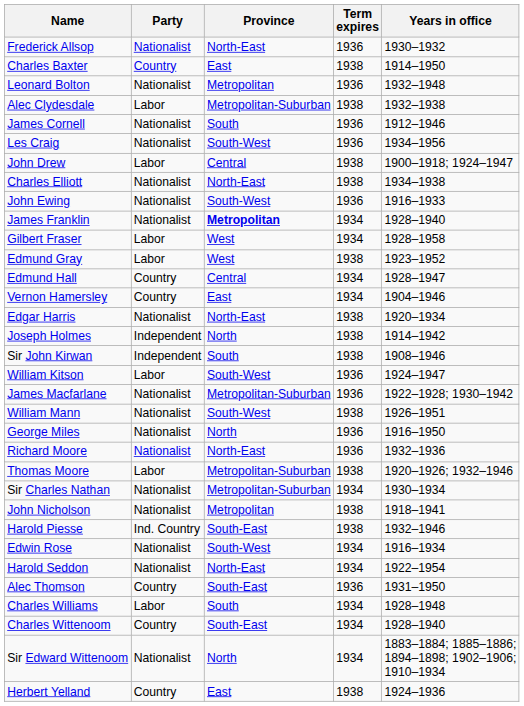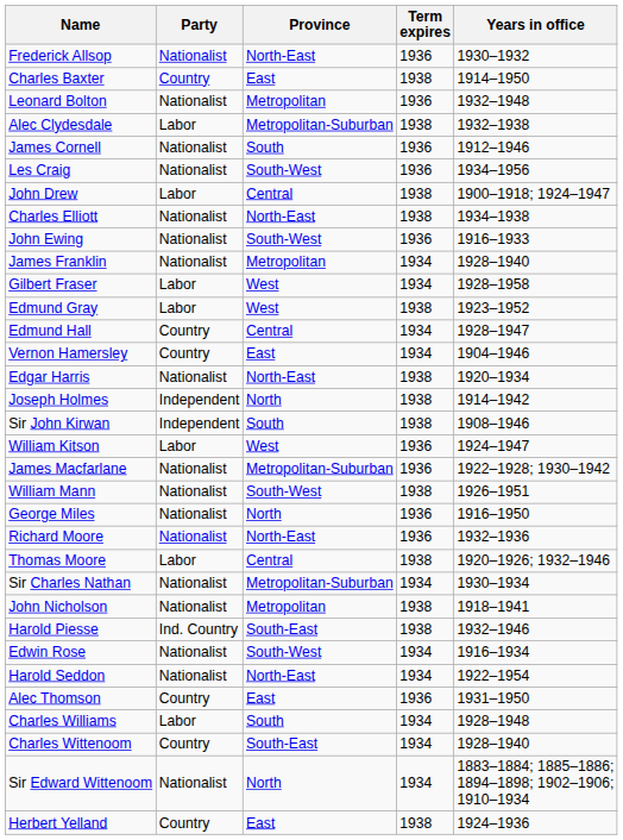 <table class="wikitable sortable">
 <tr>
 <th><strong>Name</strong></th>
 <th><strong>Party</strong></th>
 <th><strong>Province</strong></th>
 <th><strong>Term<br>expires</strong></th>
 <th><strong>Years in office</strong></th>
 </tr>
 <tr>
 <td><a href='#'>Frederick Allsop</a></td>
 <td><a href='#'>Nationalist</a></td>
 <td><a href='#'>North-East</a></td>
 <td>1936</td>
 <td>1930–1932</td>
 </tr>
 <tr>
 <td><a href='#'>Charles Baxter</a></td>
 <td><a href='#'>Country</a></td>
 <td><a href='#'>East</a></td>
 <td>1938</td>
 <td>1914–1950</td>
 </tr>
 <tr>
 <td><a href='#'>Leonard Bolton</a></td>
 <td>Nationalist</td>
 <td><a href='#'>Metropolitan</a></td>
 <td>1936</td>
 <td>1932–1948</td>
 </tr>
 <tr>
 <td><a href='#'>Alec Clydesdale</a></td>
 <td>Labor</td>
 <td><a href='#'>Metropolitan-Suburban</a></td>
 <td>1938</td>
 <td>1932–1938</td>
 </tr>
 <tr>
 <td><a href='#'>James Cornell</a></td>
 <td>Nationalist</td>
 <td><a href='#'>South</a></td>
 <td>1936</td>
 <td>1912–1946</td>
 </tr>
 <tr>
 <td><a href='#'>Les Craig</a></td>
 <td>Nationalist</td>
 <td><a href='#'>South-West</a></td>
 <td>1936</td>
 <td>1934–1956</td>
 </tr>
 <tr>
 <td><a href='#'>John Drew</a></td>
 <td>Labor</td>
 <td><a href='#'>Central</a></td>
 <td>1938</td>
 <td>1900–1918; 1924–1947</td>
 </tr>
 <tr>
 <td><a href='#'>Charles Elliott</a></td>
 <td>Nationalist</td>
 <td><a href='#'>North-East</a></td>
 <td>1938</td>
 <td>1934–1938</td>
 </tr>
 <tr>
 <td><a href='#'>John Ewing</a></td>
 <td>Nationalist</td>
 <td><a href='#'>South-West</a></td>
 <td>1936</td>
 <td>1916–1933</td>
 </tr>
 <tr>
 <td><a href='#'>James Franklin</a></td>
 <td>Nationalist</td>
-<td><strong><a href='#'>Metropolitan</a></strong></td>
+<td><a href='#'>Metropolitan</a></td>
 <td>1934</td>
 <td>1928–1940</td>
 </tr>
 <tr>
 <td><a href='#'>Gilbert Fraser</a></td>
 <td>Labor</td>
 <td><a href='#'>West</a></td>
 <td>1934</td>
 <td>1928–1958</td>
 </tr>
 <tr>
 <td><a href='#'>Edmund Gray</a></td>
 <td>Labor</td>
 <td><a href='#'>West</a></td>
 <td>1938</td>
 <td>1923–1952</td>
 </tr>
 <tr>
 <td><a href='#'>Edmund Hall</a></td>
 <td>Country</td>
 <td><a href='#'>Central</a></td>
 <td>1934</td>
 <td>1928–1947</td>
 </tr>
 <tr>
 <td><a href='#'>Vernon Hamersley</a></td>
 <td>Country</td>
 <td><a href='#'>East</a></td>
 <td>1934</td>
 <td>1904–1946</td>
 </tr>
 <tr>
 <td><a href='#'>Edgar Harris</a></td>
 <td>Nationalist</td>
 <td><a href='#'>North-East</a></td>
 <td>1938</td>
 <td>1920–1934</td>
 </tr>
 <tr>
 <td><a href='#'>Joseph Holmes</a></td>
 <td>Independent</td>
 <td><a href='#'>North</a></td>
 <td>1938</td>
 <td>1914–1942</td>
 </tr>
 <tr>
 <td>Sir <a href='#'>John Kirwan</a></td>
 <td>Independent</td>
 <td><a href='#'>South</a></td>
 <td>1938</td>
 <td>1908–1946</td>
 </tr>
 <tr>
 <td><a href='#'>William Kitson</a></td>
 <td>Labor</td>
-<td><a href='#'>South-West</a></td>
+<td><a href='#'>West</a></td>
 <td>1936</td>
 <td>1924–1947</td>
 </tr>
 <tr>
 <td><a href='#'>James Macfarlane</a></td>
 <td>Nationalist</td>
 <td><a href='#'>Metropolitan-Suburban</a></td>
 <td>1936</td>
 <td>1922–1928; 1930–1942</td>
 </tr>
 <tr>
 <td><a href='#'>William Mann</a></td>
 <td>Nationalist</td>
 <td><a href='#'>South-West</a></td>
 <td>1938</td>
 <td>1926–1951</td>
 </tr>
 <tr>
 <td><a href='#'>George Miles</a></td>
 <td>Nationalist</td>
 <td><a href='#'>North</a></td>
 <td>1936</td>
 <td>1916–1950</td>
 </tr>
 <tr>
 <td><a href='#'>Richard Moore</a></td>
 <td><a href='#'>Nationalist</a></td>
 <td><a href='#'>North-East</a></td>
 <td>1936</td>
 <td>1932–1936</td>
 </tr>
 <tr>
 <td><a href='#'>Thomas Moore</a></td>
 <td>Labor</td>
-<td><a href='#'>Metropolitan-Suburban</a></td>
+<td><a href='#'>Central</a></td>
 <td>1938</td>
 <td>1920–1926; 1932–1946</td>
 </tr>
 <tr>
 <td>Sir <a href='#'>Charles Nathan</a></td>
 <td>Nationalist</td>
 <td><a href='#'>Metropolitan-Suburban</a></td>
 <td>1934</td>
 <td>1930–1934</td>
 </tr>
 <tr>
 <td><a href='#'>John Nicholson</a></td>
 <td>Nationalist</td>
 <td><a href='#'>Metropolitan</a></td>
 <td>1938</td>
 <td>1918–1941</td>
 </tr>
 <tr>
 <td><a href='#'>Harold Piesse</a></td>
 <td>Ind. Country</td>
 <td><a href='#'>South-East</a></td>
 <td>1938</td>
 <td>1932–1946</td>
 </tr>
 <tr>
 <td><a href='#'>Edwin Rose</a></td>
 <td>Nationalist</td>
 <td><a href='#'>South-West</a></td>
 <td>1934</td>
 <td>1916–1934</td>
 </tr>
 <tr>
 <td><a href='#'>Harold Seddon</a></td>
 <td>Nationalist</td>
 <td><a href='#'>North-East</a></td>
 <td>1934</td>
 <td>1922–1954</td>
 </tr>
 <tr>
 <td><a href='#'>Alec Thomson</a></td>
 <td>Country</td>
-<td><a href='#'>South-East</a></td>
+<td><a href='#'>East</a></td>
 <td>1936</td>
 <td>1931–1950</td>
 </tr>
 <tr>
 <td><a href='#'>Charles Williams</a></td>
 <td>Labor</td>
 <td><a href='#'>South</a></td>
 <td>1934</td>
 <td>1928–1948</td>
 </tr>
 <tr>
 <td><a href='#'>Charles Wittenoom</a></td>
 <td>Country</td>
 <td><a href='#'>South-East</a></td>
 <td>1934</td>
 <td>1928–1940</td>
 </tr>
 <tr>
 <td>Sir <a href='#'>Edward Wittenoom</a></td>
 <td>Nationalist</td>
 <td><a href='#'>North</a></td>
 <td>1934</td>
 <td>1883–1884; 1885–1886;<br>1894–1898; 1902–1906;<br>1910–1934</td>
 </tr>
 <tr>
 <td><a href='#'>Herbert Yelland</a></td>
 <td>Country</td>
 <td><a href='#'>East</a></td>
 <td>1938</td>
 <td>1924–1936</td>
 </tr>
 </table>
